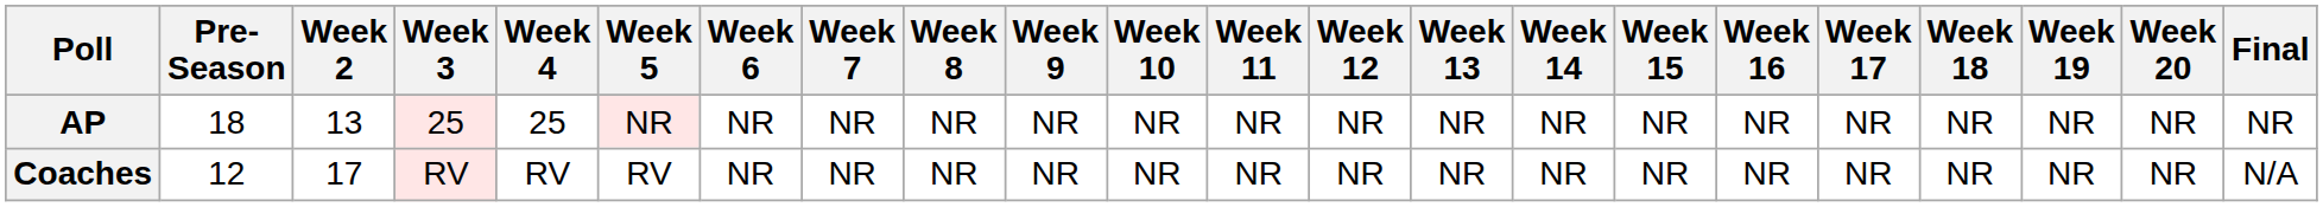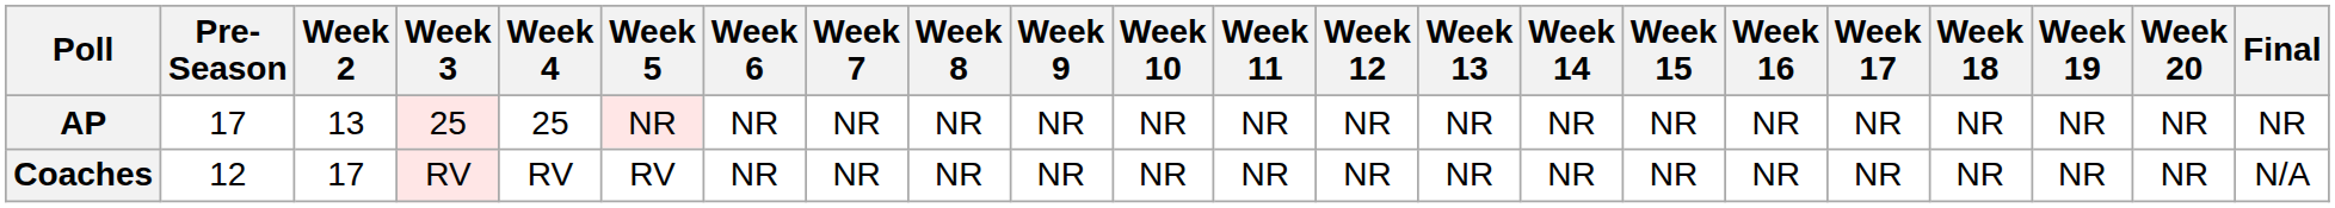 <table class="wikitable" style="white-space:nowrap;text-align:center;">
 <tr>
 <th>Poll</th>
 <th>Pre-<br>Season</th>
 <th>Week<br>2</th>
 <th>Week<br>3</th>
 <th>Week<br>4</th>
 <th>Week<br>5</th>
 <th>Week<br>6</th>
 <th>Week<br>7</th>
 <th>Week<br>8</th>
 <th>Week<br>9</th>
 <th>Week<br>10</th>
 <th>Week<br>11</th>
 <th>Week<br>12</th>
 <th>Week<br>13</th>
 <th>Week<br>14</th>
 <th>Week<br>15</th>
 <th>Week<br>16</th>
 <th>Week<br>17</th>
 <th>Week<br>18</th>
 <th>Week<br>19</th>
 <th>Week<br>20</th>
 <th>Final</th>
 </tr>
 <tr>
 <th>AP</th>
-<td style="background:#FFF;">18</td>
+<td style="background:#FFF;">17</td>
 <td style="background:#FFF;">13</td>
 <td style="background:#ffe6e6;">25</td>
 <td style="background:#FFF;">25</td>
 <td style="background:#ffe6e6;">NR</td>
 <td style="background:#FFF;">NR</td>
 <td style="background:#FFF;">NR</td>
 <td style="background:#FFF;">NR</td>
 <td style="background:#FFF;">NR</td>
 <td style="background:#FFF;">NR</td>
 <td style="background:#FFF;">NR</td>
 <td style="background:#FFF;">NR</td>
 <td style="background:#FFF;">NR</td>
 <td style="background:#FFF;">NR</td>
 <td style="background:#FFF;">NR</td>
 <td style="background:#FFF;">NR</td>
 <td style="background:#FFF;">NR</td>
 <td style="background:#FFF;">NR</td>
 <td style="background:#FFF;">NR</td>
 <td style="background:#FFF;">NR</td>
 <td style="background:#FFF;">NR</td>
 </tr>
 <tr>
 <th>Coaches</th>
 <td style="background:#FFF;">12</td>
 <td style="background:#FFF;">17</td>
 <td style="background:#ffe6e6;">RV</td>
 <td style="background:#FFF;">RV</td>
 <td style="background:#FFF;">RV</td>
 <td style="background:#FFF;">NR</td>
 <td style="background:#FFF;">NR</td>
 <td style="background:#FFF;">NR</td>
 <td style="background:#FFF;">NR</td>
 <td style="background:#FFF;">NR</td>
 <td style="background:#FFF;">NR</td>
 <td style="background:#FFF;">NR</td>
 <td style="background:#FFF;">NR</td>
 <td style="background:#FFF;">NR</td>
 <td style="background:#FFF;">NR</td>
 <td style="background:#FFF;">NR</td>
 <td style="background:#FFF;">NR</td>
 <td style="background:#FFF;">NR</td>
 <td style="background:#FFF;">NR</td>
 <td style="background:#FFF;">NR</td>
 <td style="background:#FFF;">N/A</td>
 </tr>
 </table>
